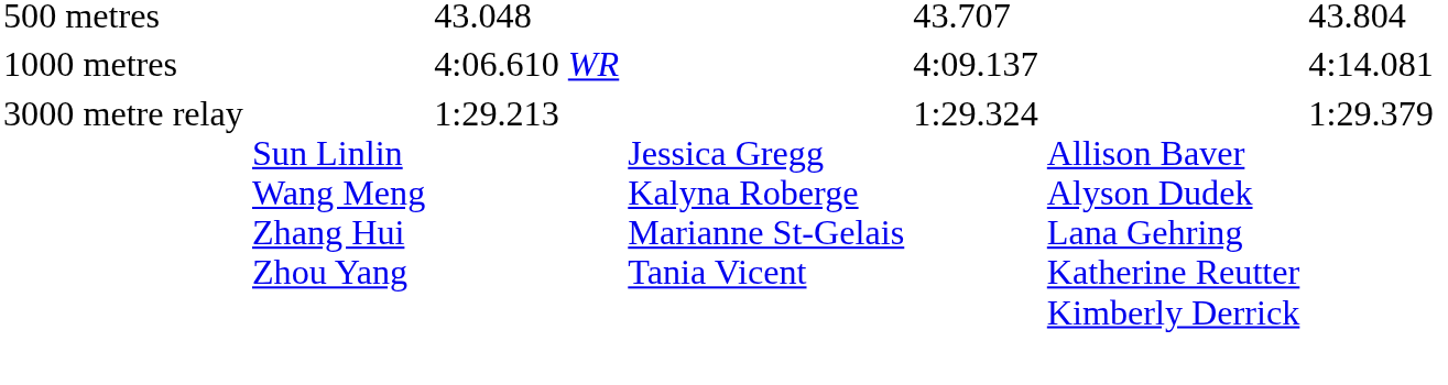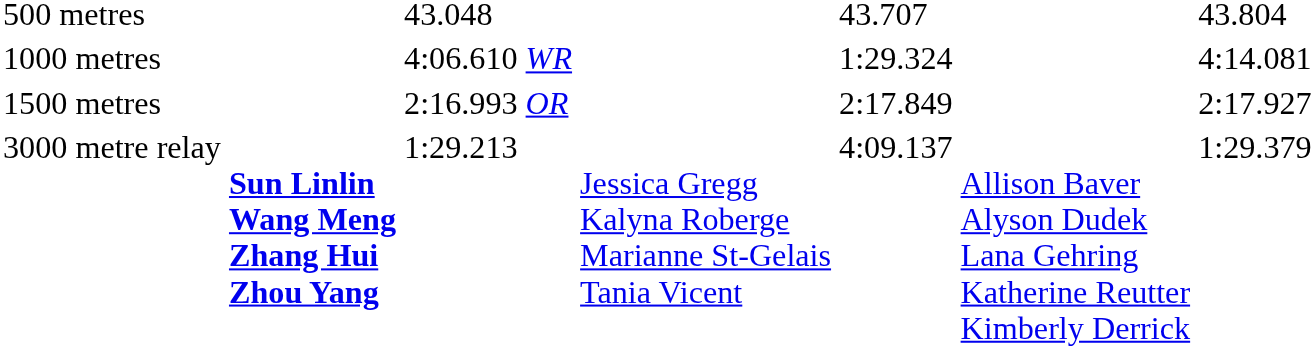 <table>
 <tr valign="top">
 <td>500 metres <br> </td>
 <td></td>
 <td>43.048</td>
 <td></td>
 <td>43.707</td>
 <td></td>
 <td>43.804</td>
 </tr>
 <tr>
 <td>1000 metres <br> </td>
 <td></td>
 <td>4:06.610 <em><a href='#'>WR</a></em></td>
 <td></td>
-<td>4:09.137</td>
+<td>1:29.324</td>
 <td></td>
 <td>4:14.081</td>
 </tr>
+<tr>
+<td>1500 metres <br> </td>
+<td></td>
+<td>2:16.993 <em><a href='#'>OR</a></em></td>
+<td></td>
+<td>2:17.849</td>
+<td></td>
+<td>2:17.927</td>
+</tr>
 <tr valign="top">
 <td>3000 metre relay <br> </td>
-<td> <br> <a href='#'>Sun Linlin</a> <br> <a href='#'>Wang Meng</a> <br> <a href='#'>Zhang Hui</a> <br> <a href='#'>Zhou Yang</a></td>
+<td><strong> <br> <a href='#'>Sun Linlin</a> <br> <a href='#'>Wang Meng</a> <br> <a href='#'>Zhang Hui</a> <br> <a href='#'>Zhou Yang</a></strong></td>
 <td>1:29.213</td>
 <td> <br> <a href='#'>Jessica Gregg</a> <br> <a href='#'>Kalyna Roberge</a> <br> <a href='#'>Marianne St-Gelais</a> <br> <a href='#'>Tania Vicent</a></td>
-<td>1:29.324</td>
+<td>4:09.137</td>
 <td> <br> <a href='#'>Allison Baver</a> <br> <a href='#'>Alyson Dudek</a> <br> <a href='#'>Lana Gehring</a> <br> <a href='#'>Katherine Reutter</a> <br> <a href='#'>Kimberly Derrick</a></td>
 <td>1:29.379</td>
 </tr>
 </table>
